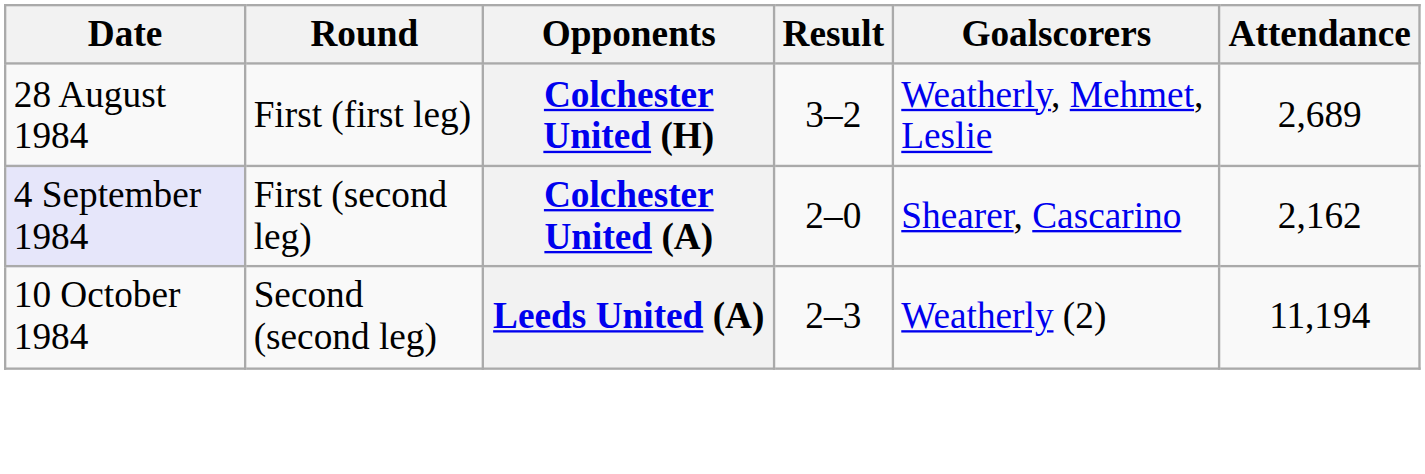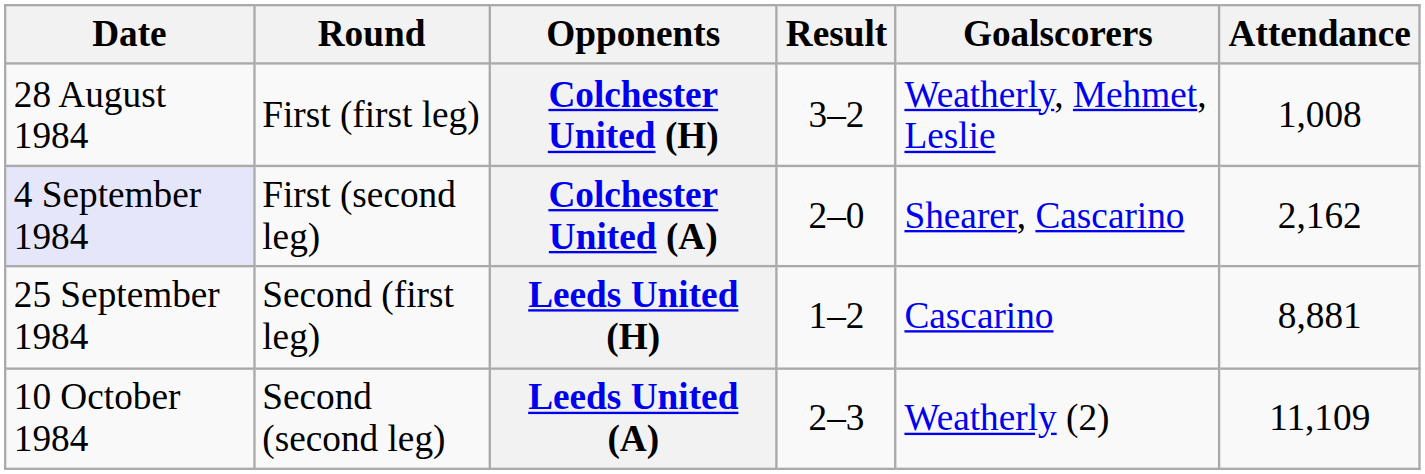 <table class="wikitable plainrowheaders sortable">
 <tr>
 <th scope=col>Date</th>
 <th scope=col>Round</th>
 <th scope=col>Opponents</th>
 <th scope=col>Result</th>
 <th scope=col class=unsortable>Goalscorers</th>
 <th scope=col>Attendance</th>
 </tr>
 <tr>
 <td>28 August 1984</td>
 <td>First (first leg)</td>
 <th scope=row><a href='#'>Colchester United</a> (H)</th>
 <td align=center>3–2</td>
 <td><a href='#'>Weatherly</a>, <a href='#'>Mehmet</a>, <a href='#'>Leslie</a></td>
-<td align=center>2,689</td>
+<td align=center>1,008</td>
 </tr>
 <tr>
 <td style="background: lavender;">4 September 1984</td>
 <td>First (second leg)</td>
 <th scope=row><a href='#'>Colchester United</a> (A)</th>
 <td align=center>2–0</td>
 <td><a href='#'>Shearer</a>, <a href='#'>Cascarino</a></td>
 <td align=center>2,162</td>
 </tr>
 <tr>
+<td>25 September 1984</td>
+<td>Second (first leg)</td>
+<th scope=row><a href='#'>Leeds United</a> (H)</th>
+<td align=center>1–2</td>
+<td><a href='#'>Cascarino</a></td>
+<td align=center>8,881</td>
+</tr>
+<tr>
 <td>10 October 1984</td>
 <td>Second (second leg)</td>
 <th scope=row><a href='#'>Leeds United</a> (A)</th>
 <td align=center>2–3</td>
 <td><a href='#'>Weatherly</a> (2)</td>
-<td align=center>11,194</td>
+<td align=center>11,109</td>
 </tr>
 </table>
